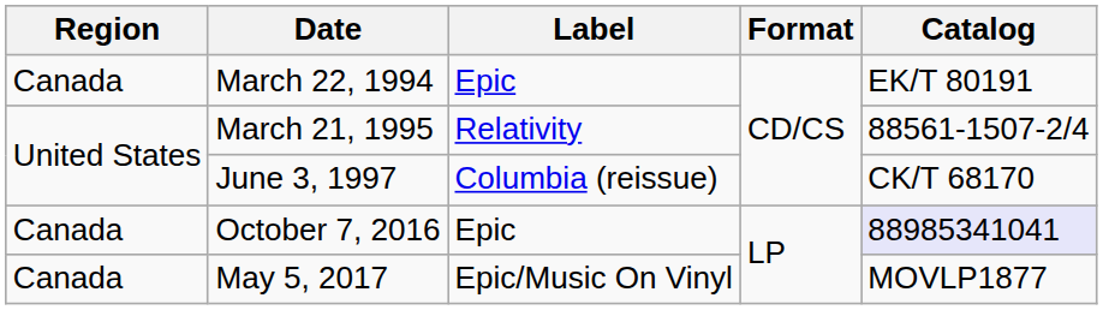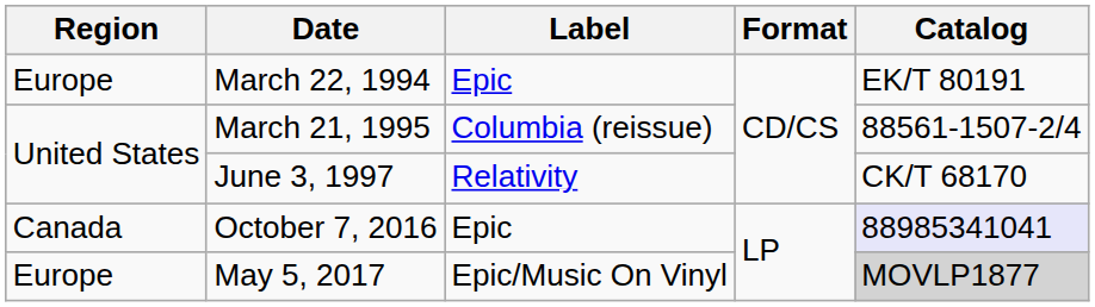 <table class="wikitable">
 <tr>
 <th>Region</th>
 <th>Date</th>
 <th>Label</th>
 <th>Format</th>
 <th>Catalog</th>
 </tr>
 <tr>
-<td>Canada</td>
+<td>Europe</td>
 <td>March 22, 1994</td>
 <td><a href='#'>Epic</a></td>
 <td rowspan="3">CD/CS</td>
 <td>EK/T 80191</td>
 </tr>
 <tr>
 <td rowspan="2">United States</td>
 <td>March 21, 1995</td>
-<td><a href='#'>Relativity</a></td>
+<td><a href='#'>Columbia</a> (reissue)</td>
 <td>88561-1507-2/4</td>
 </tr>
 <tr>
 <td>June 3, 1997</td>
-<td><a href='#'>Columbia</a> (reissue)</td>
+<td><a href='#'>Relativity</a></td>
 <td>CK/T 68170</td>
 </tr>
 <tr>
 <td>Canada</td>
 <td>October 7, 2016</td>
 <td>Epic</td>
 <td rowspan="2">LP</td>
 <td style="background: lavender;">88985341041</td>
 </tr>
 <tr>
-<td>Canada</td>
+<td>Europe</td>
 <td>May 5, 2017</td>
 <td>Epic/Music On Vinyl</td>
-<td>MOVLP1877</td>
+<td style="background: lightgrey;">MOVLP1877</td>
 </tr>
 </table>
